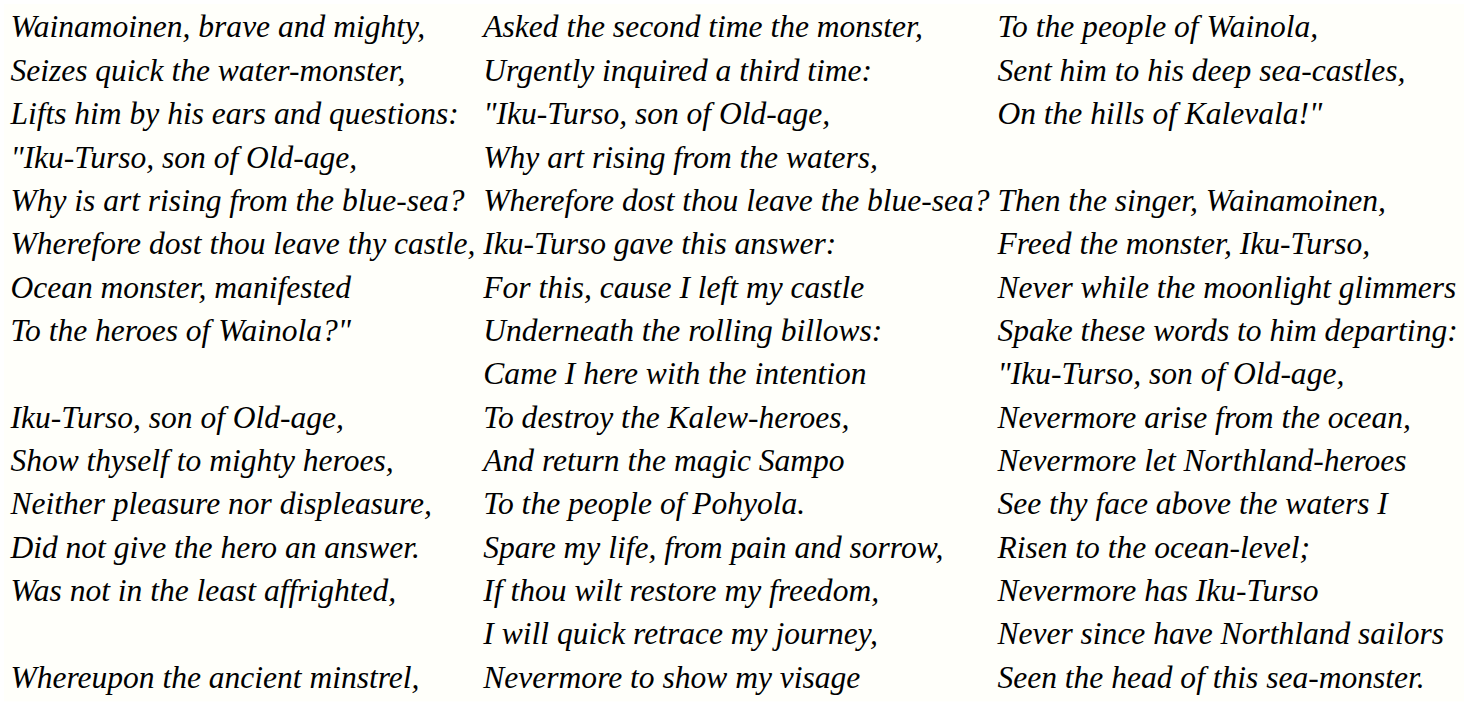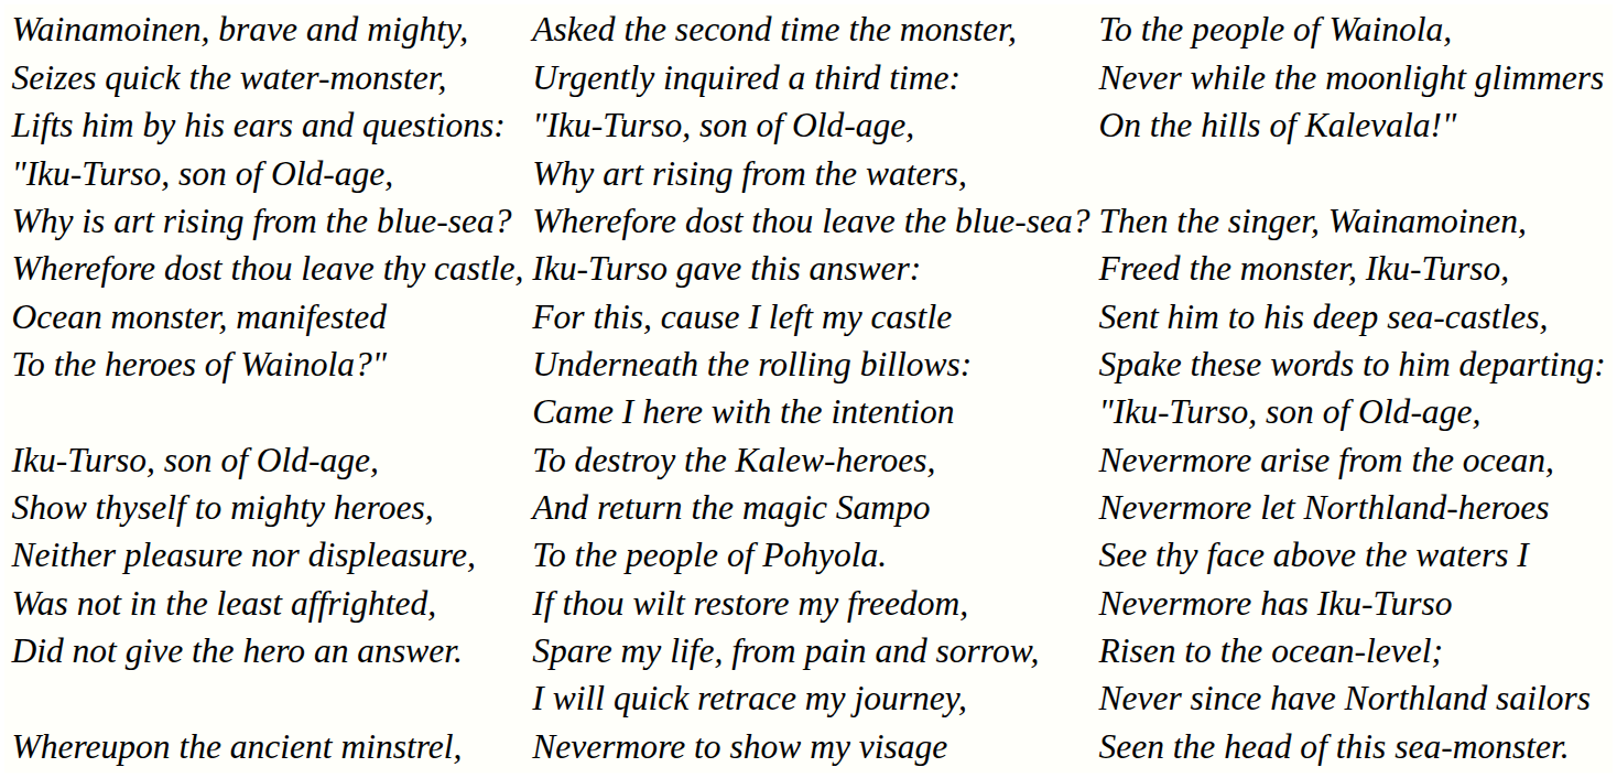 <table style="margin-left:5%;margin-right:5%;font-style:italic;background:RGB(100%,100%,98%);">
 <tr>
 <td>Wainamoinen, brave and mighty,</td>
 <td>Asked the second time the monster,</td>
 <td>To the people of Wainola,</td>
 </tr>
 <tr>
 <td>Seizes quick the water-monster,</td>
 <td>Urgently inquired a third time:</td>
-<td>Sent him to his deep sea-castles,</td>
+<td>Never while the moonlight glimmers</td>
 </tr>
 <tr>
 <td>Lifts him by his ears and questions:</td>
 <td>"Iku-Turso, son of Old-age,</td>
 <td>On the hills of Kalevala!"</td>
 </tr>
 <tr>
 <td>"Iku-Turso, son of Old-age,</td>
 <td>Why art rising from the waters,</td>
 <td></td>
 </tr>
 <tr>
 <td>Why is art rising from the blue-sea?</td>
 <td>Wherefore dost thou leave the blue-sea?</td>
 <td>Then the singer, Wainamoinen,</td>
 </tr>
 <tr>
 <td>Wherefore dost thou leave thy castle,</td>
 <td>Iku-Turso gave this answer:</td>
 <td>Freed the monster, Iku-Turso,</td>
 </tr>
 <tr>
 <td>Ocean monster, manifested</td>
 <td>For this, cause I left my castle</td>
-<td>Never while the moonlight glimmers</td>
+<td>Sent him to his deep sea-castles,</td>
 </tr>
 <tr>
 <td>To the heroes of Wainola?"</td>
 <td>Underneath the rolling billows:</td>
 <td>Spake these words to him departing:</td>
 </tr>
 <tr>
 <td></td>
 <td>Came I here with the intention</td>
 <td>"Iku-Turso, son of Old-age,</td>
 </tr>
 <tr>
 <td>Iku-Turso, son of Old-age,</td>
 <td>To destroy the Kalew-heroes,</td>
 <td>Nevermore arise from the ocean,</td>
 </tr>
 <tr>
 <td>Show thyself to mighty heroes,</td>
 <td>And return the magic Sampo</td>
 <td>Nevermore let Northland-heroes</td>
 </tr>
 <tr>
 <td>Neither pleasure nor displeasure,</td>
 <td>To the people of Pohyola.</td>
 <td>See thy face above the waters I</td>
 </tr>
 <tr>
+<td>Was not in the least affrighted,</td>
+<td>If thou wilt restore my freedom,</td>
+<td>Nevermore has Iku-Turso</td>
+</tr>
+<tr>
 <td>Did not give the hero an answer.</td>
 <td>Spare my life, from pain and sorrow,</td>
 <td>Risen to the ocean-level;</td>
-</tr>
-<tr>
-<td>Was not in the least affrighted,</td>
-<td>If thou wilt restore my freedom,</td>
-<td>Nevermore has Iku-Turso</td>
 </tr>
 <tr>
 <td></td>
 <td>I will quick retrace my journey,</td>
 <td>Never since have Northland sailors</td>
 </tr>
 <tr>
 <td>Whereupon the ancient minstrel,</td>
 <td>Nevermore to show my visage</td>
 <td>Seen the head of this sea-monster.</td>
 </tr>
 </table>
